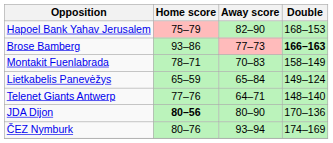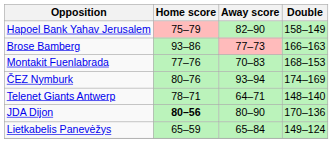 <table class="wikitable" style="text-align: center;">
 <tr>
 <th>Opposition</th>
 <th>Home score</th>
 <th>Away score</th>
 <th>Double</th>
 </tr>
 <tr>
 <td align="left"> <a href='#'> Hapoel Bank Yahav Jerusalem</a></td>
 <td bgcolor=#FFBBBB>75–79</td>
 <td bgcolor=#BBF3BB>82–90</td>
-<td bgcolor=#BBF3BB>168–153</td>
+<td bgcolor=#BBF3BB>158–149</td>
 </tr>
 <tr>
 <td align="left"> <a href='#'>Brose Bamberg</a></td>
 <td bgcolor=#BBF3BB>93–86</td>
 <td bgcolor=#FFBBBB>77–73</td>
-<td bgcolor=#BBF3BB><strong>166–163</strong></td>
+<td bgcolor=#BBF3BB>166–163</td>
 </tr>
 <tr>
 <td align="left"> <a href='#'>Montakit Fuenlabrada</a></td>
-<td bgcolor=#BBF3BB>78–71</td>
+<td bgcolor=#BBF3BB>77–76</td>
 <td bgcolor=#BBF3BB>70–83</td>
-<td bgcolor=#BBF3BB>158–149</td>
+<td bgcolor=#BBF3BB>168–153</td>
 </tr>
 <tr>
-<td align="left"> <a href='#'>Lietkabelis Panevėžys</a></td>
-<td bgcolor=#BBF3BB>65–59</td>
-<td bgcolor=#BBF3BB>65–84</td>
-<td bgcolor=#BBF3BB>149–124</td>
+<td align="left"> <a href='#'>ČEZ Nymburk</a></td>
+<td bgcolor=#BBF3BB>80–76</td>
+<td bgcolor=#BBF3BB>93–94</td>
+<td bgcolor=#BBF3BB>174–169</td>
 </tr>
 <tr>
 <td align="left"> <a href='#'>Telenet Giants Antwerp</a></td>
-<td bgcolor=#BBF3BB>77–76</td>
+<td bgcolor=#BBF3BB>78–71</td>
 <td bgcolor=#BBF3BB>64–71</td>
 <td bgcolor=#BBF3BB>148–140</td>
 </tr>
 <tr>
 <td align="left"> <a href='#'>JDA Dijon</a></td>
 <td bgcolor=#BBF3BB><strong>80–56</strong></td>
 <td bgcolor=#BBF3BB>80–90</td>
 <td bgcolor=#BBF3BB>170–136</td>
 </tr>
 <tr>
-<td align="left"> <a href='#'>ČEZ Nymburk</a></td>
-<td bgcolor=#BBF3BB>80–76</td>
-<td bgcolor=#BBF3BB>93–94</td>
-<td bgcolor=#BBF3BB>174–169</td>
+<td align="left"> <a href='#'>Lietkabelis Panevėžys</a></td>
+<td bgcolor=#BBF3BB>65–59</td>
+<td bgcolor=#BBF3BB>65–84</td>
+<td bgcolor=#BBF3BB>149–124</td>
 </tr>
 <tr>
 </tr>
 </table>
